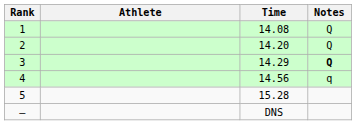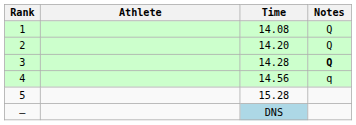 <table class="wikitable" style="text-align:center">
 <tr>
 <th width=40>Rank</th>
 <th width=250>Athlete</th>
 <th width=80>Time</th>
 <th width=50>Notes</th>
 </tr>
 <tr bgcolor="ccffcc">
 <td>1</td>
 <td align=left></td>
 <td>14.08</td>
 <td>Q</td>
 </tr>
 <tr bgcolor="ccffcc">
 <td>2</td>
 <td align=left></td>
 <td>14.20</td>
 <td>Q</td>
 </tr>
 <tr bgcolor="ccffcc">
 <td>3</td>
 <td align=left></td>
-<td>14.29</td>
+<td>14.28</td>
 <td><strong>Q</strong></td>
 </tr>
 <tr bgcolor="ccffcc">
 <td>4</td>
 <td align=left></td>
 <td>14.56</td>
 <td>q</td>
 </tr>
 <tr>
 <td>5</td>
 <td align=left></td>
 <td>15.28</td>
 <td></td>
 </tr>
 <tr>
 <td>—</td>
 <td align=left></td>
-<td>DNS</td>
+<td style="background: lightblue;">DNS</td>
 <td></td>
 </tr>
 </table>
